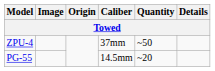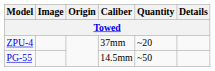 <table class="wikitable">
 <tr>
 <th>Model</th>
 <th>Image</th>
 <th>Origin</th>
 <th>Caliber</th>
 <th>Quantity</th>
 <th>Details</th>
 </tr>
 <tr>
 <th colspan="6"><a href='#'>Towed</a></th>
 </tr>
 <tr>
 <td><a href='#'>ZPU-4</a></td>
 <td></td>
 <td rowspan="2"></td>
 <td>37mm</td>
-<td>~50</td>
+<td>~20</td>
 <td></td>
 </tr>
 <tr>
 <td><a href='#'>PG-55</a></td>
 <td></td>
 <td>14.5mm</td>
-<td>~20</td>
+<td>~50</td>
 <td></td>
 </tr>
 </table>
